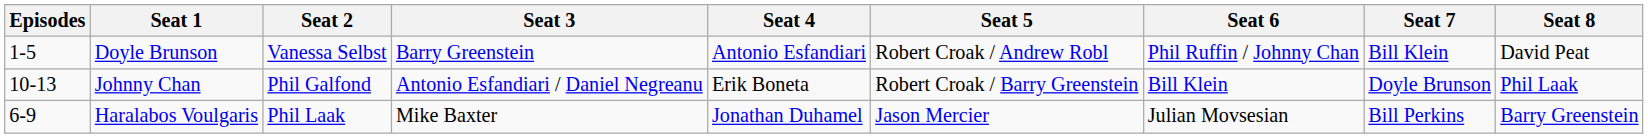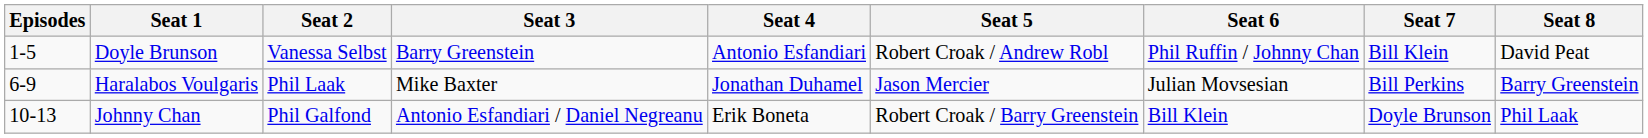 <table class="wikitable">
 <tr>
 <th>Episodes</th>
 <th>Seat 1</th>
 <th>Seat 2</th>
 <th>Seat 3</th>
 <th>Seat 4</th>
 <th>Seat 5</th>
 <th>Seat 6</th>
 <th>Seat 7</th>
 <th>Seat 8</th>
 </tr>
 <tr>
 <td>1-5</td>
 <td><a href='#'>Doyle Brunson</a></td>
 <td><a href='#'>Vanessa Selbst</a></td>
 <td><a href='#'>Barry Greenstein</a></td>
 <td><a href='#'>Antonio Esfandiari</a></td>
 <td>Robert Croak / <a href='#'>Andrew Robl</a></td>
 <td><a href='#'>Phil Ruffin</a> / <a href='#'>Johnny Chan</a></td>
 <td><a href='#'>Bill Klein</a></td>
 <td>David Peat</td>
 </tr>
 <tr>
+<td>6-9</td>
+<td><a href='#'>Haralabos Voulgaris</a></td>
+<td><a href='#'>Phil Laak</a></td>
+<td>Mike Baxter</td>
+<td><a href='#'>Jonathan Duhamel</a></td>
+<td><a href='#'>Jason Mercier</a></td>
+<td>Julian Movsesian</td>
+<td><a href='#'>Bill Perkins</a></td>
+<td><a href='#'>Barry Greenstein</a></td>
+</tr>
+<tr>
 <td>10-13</td>
 <td><a href='#'>Johnny Chan</a></td>
 <td><a href='#'>Phil Galfond</a></td>
 <td><a href='#'>Antonio Esfandiari</a> / <a href='#'>Daniel Negreanu</a></td>
 <td>Erik Boneta</td>
 <td>Robert Croak / <a href='#'>Barry Greenstein</a></td>
 <td><a href='#'>Bill Klein</a></td>
 <td><a href='#'>Doyle Brunson</a></td>
 <td><a href='#'>Phil Laak</a></td>
 </tr>
-<tr>
-<td>6-9</td>
-<td><a href='#'>Haralabos Voulgaris</a></td>
-<td><a href='#'>Phil Laak</a></td>
-<td>Mike Baxter</td>
-<td><a href='#'>Jonathan Duhamel</a></td>
-<td><a href='#'>Jason Mercier</a></td>
-<td>Julian Movsesian</td>
-<td><a href='#'>Bill Perkins</a></td>
-<td><a href='#'>Barry Greenstein</a></td>
-</tr>
 </table>
